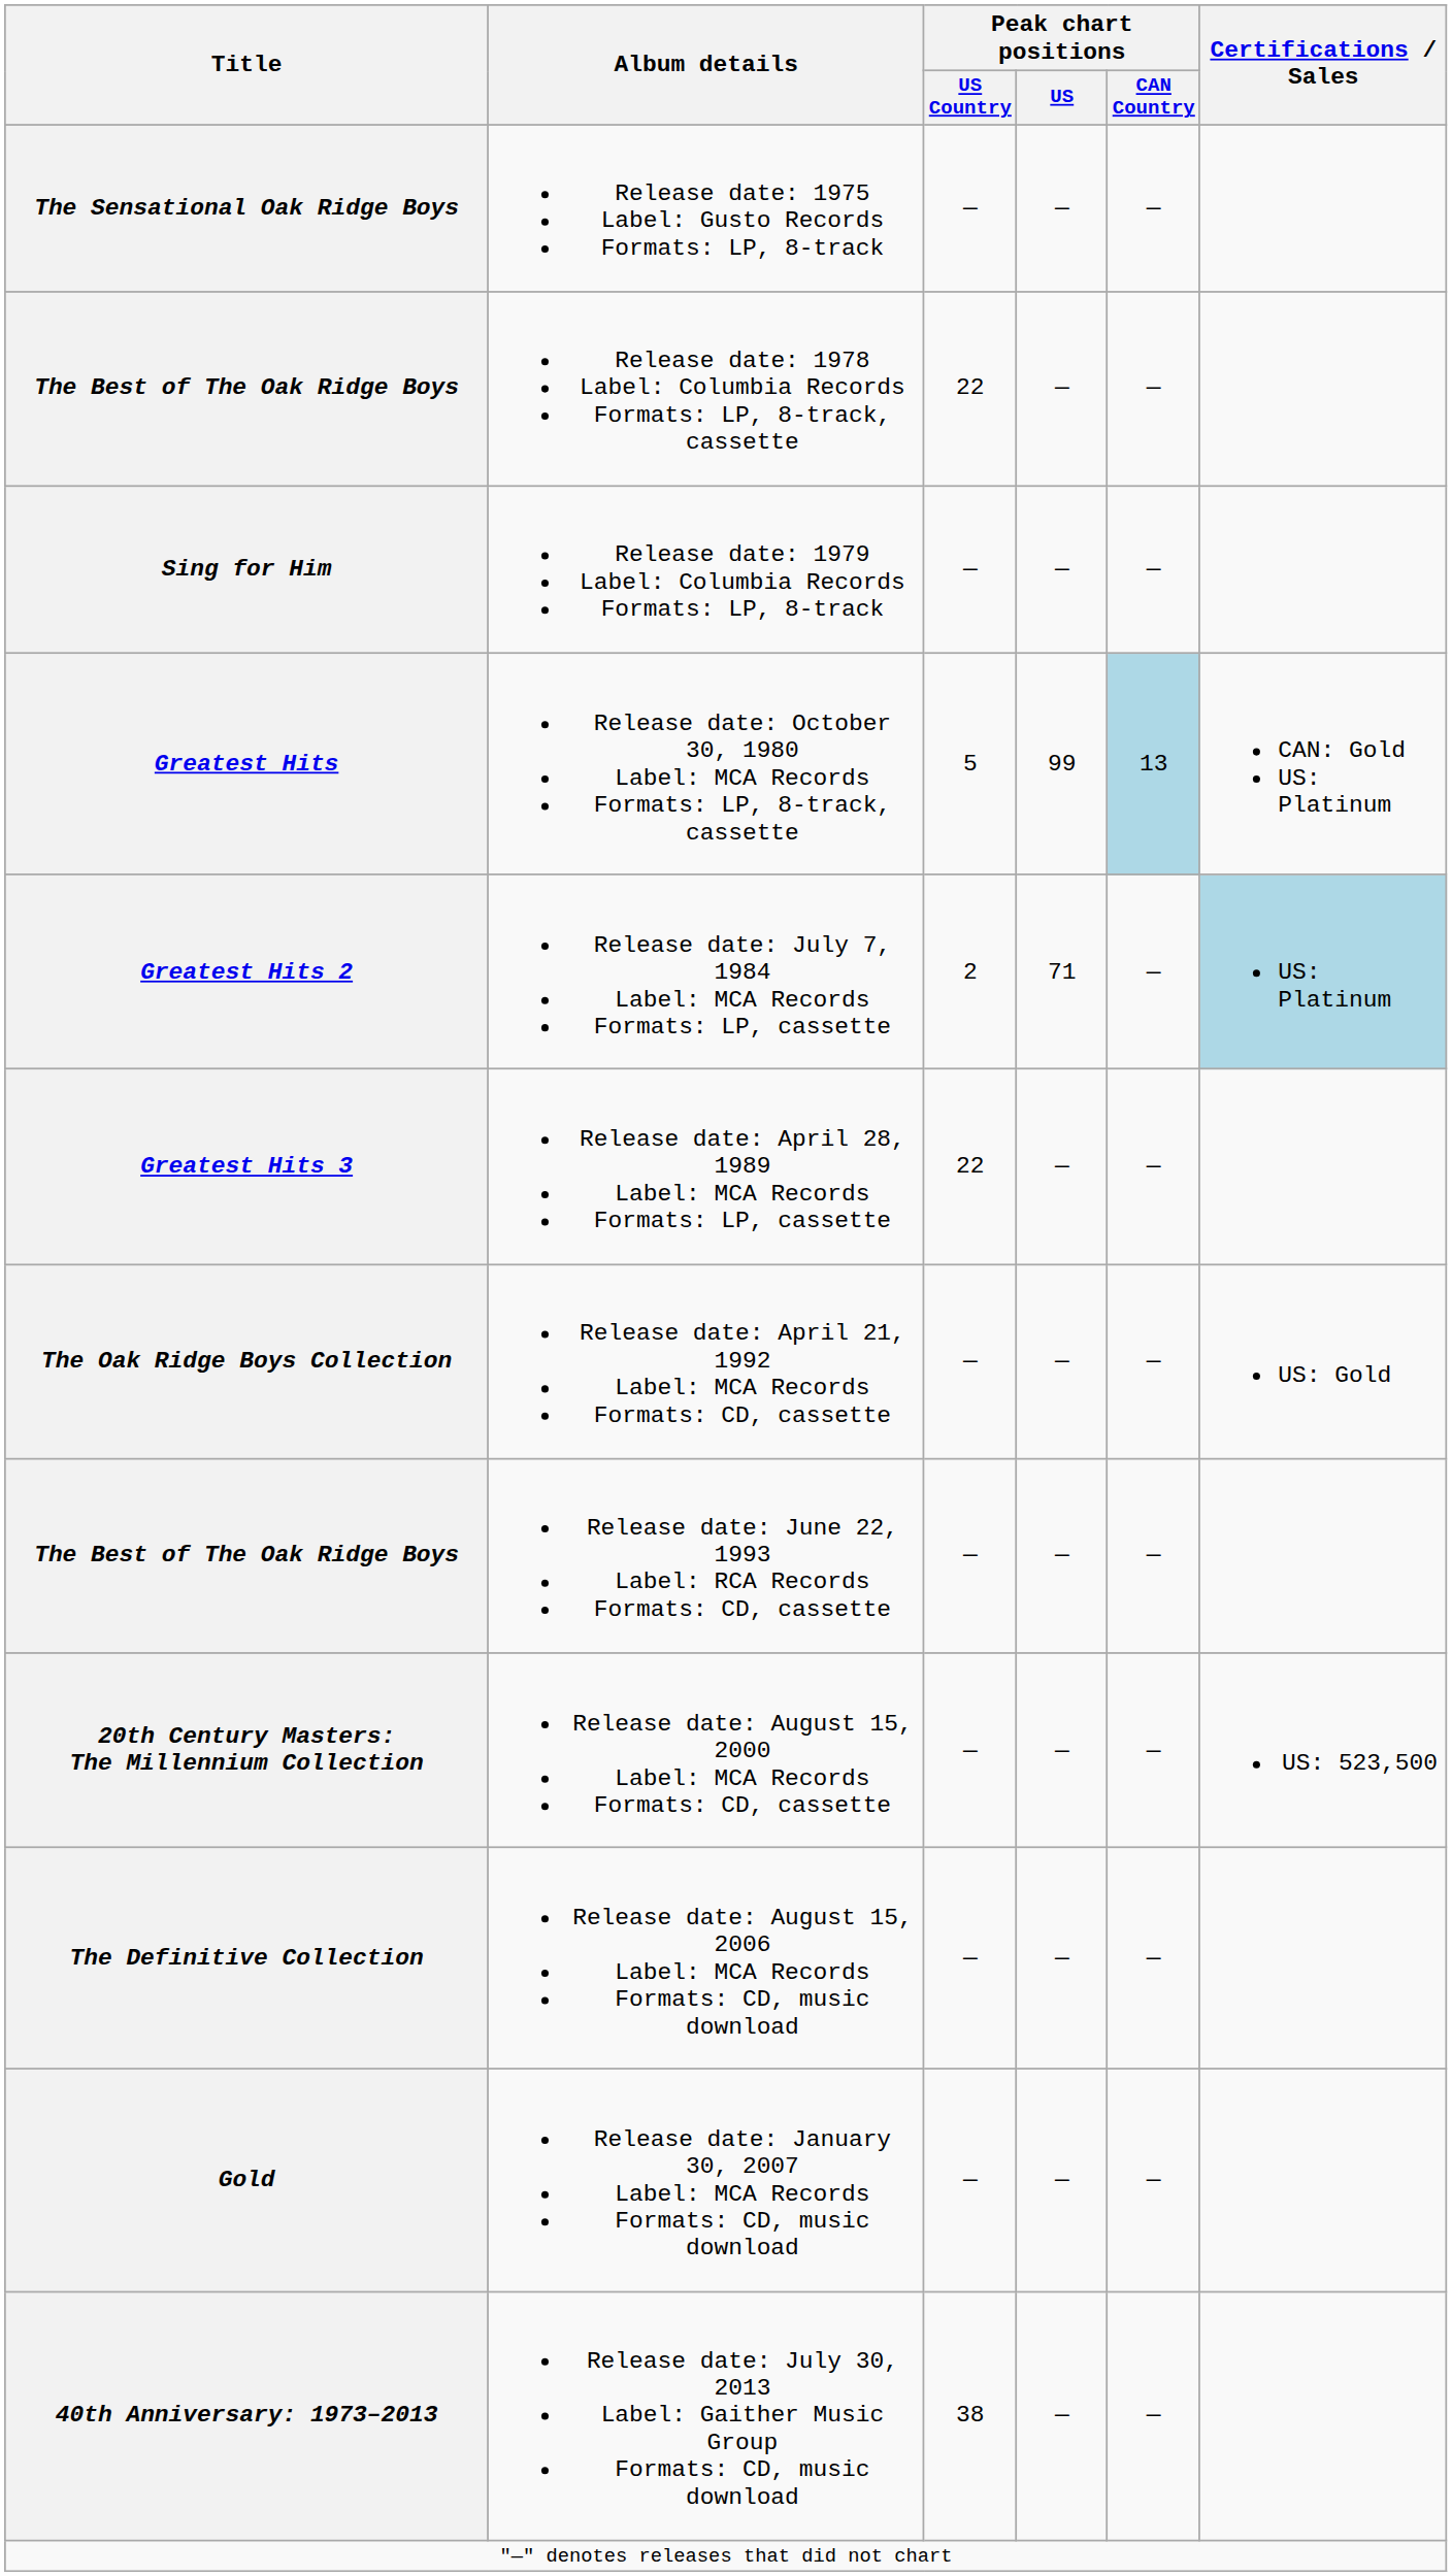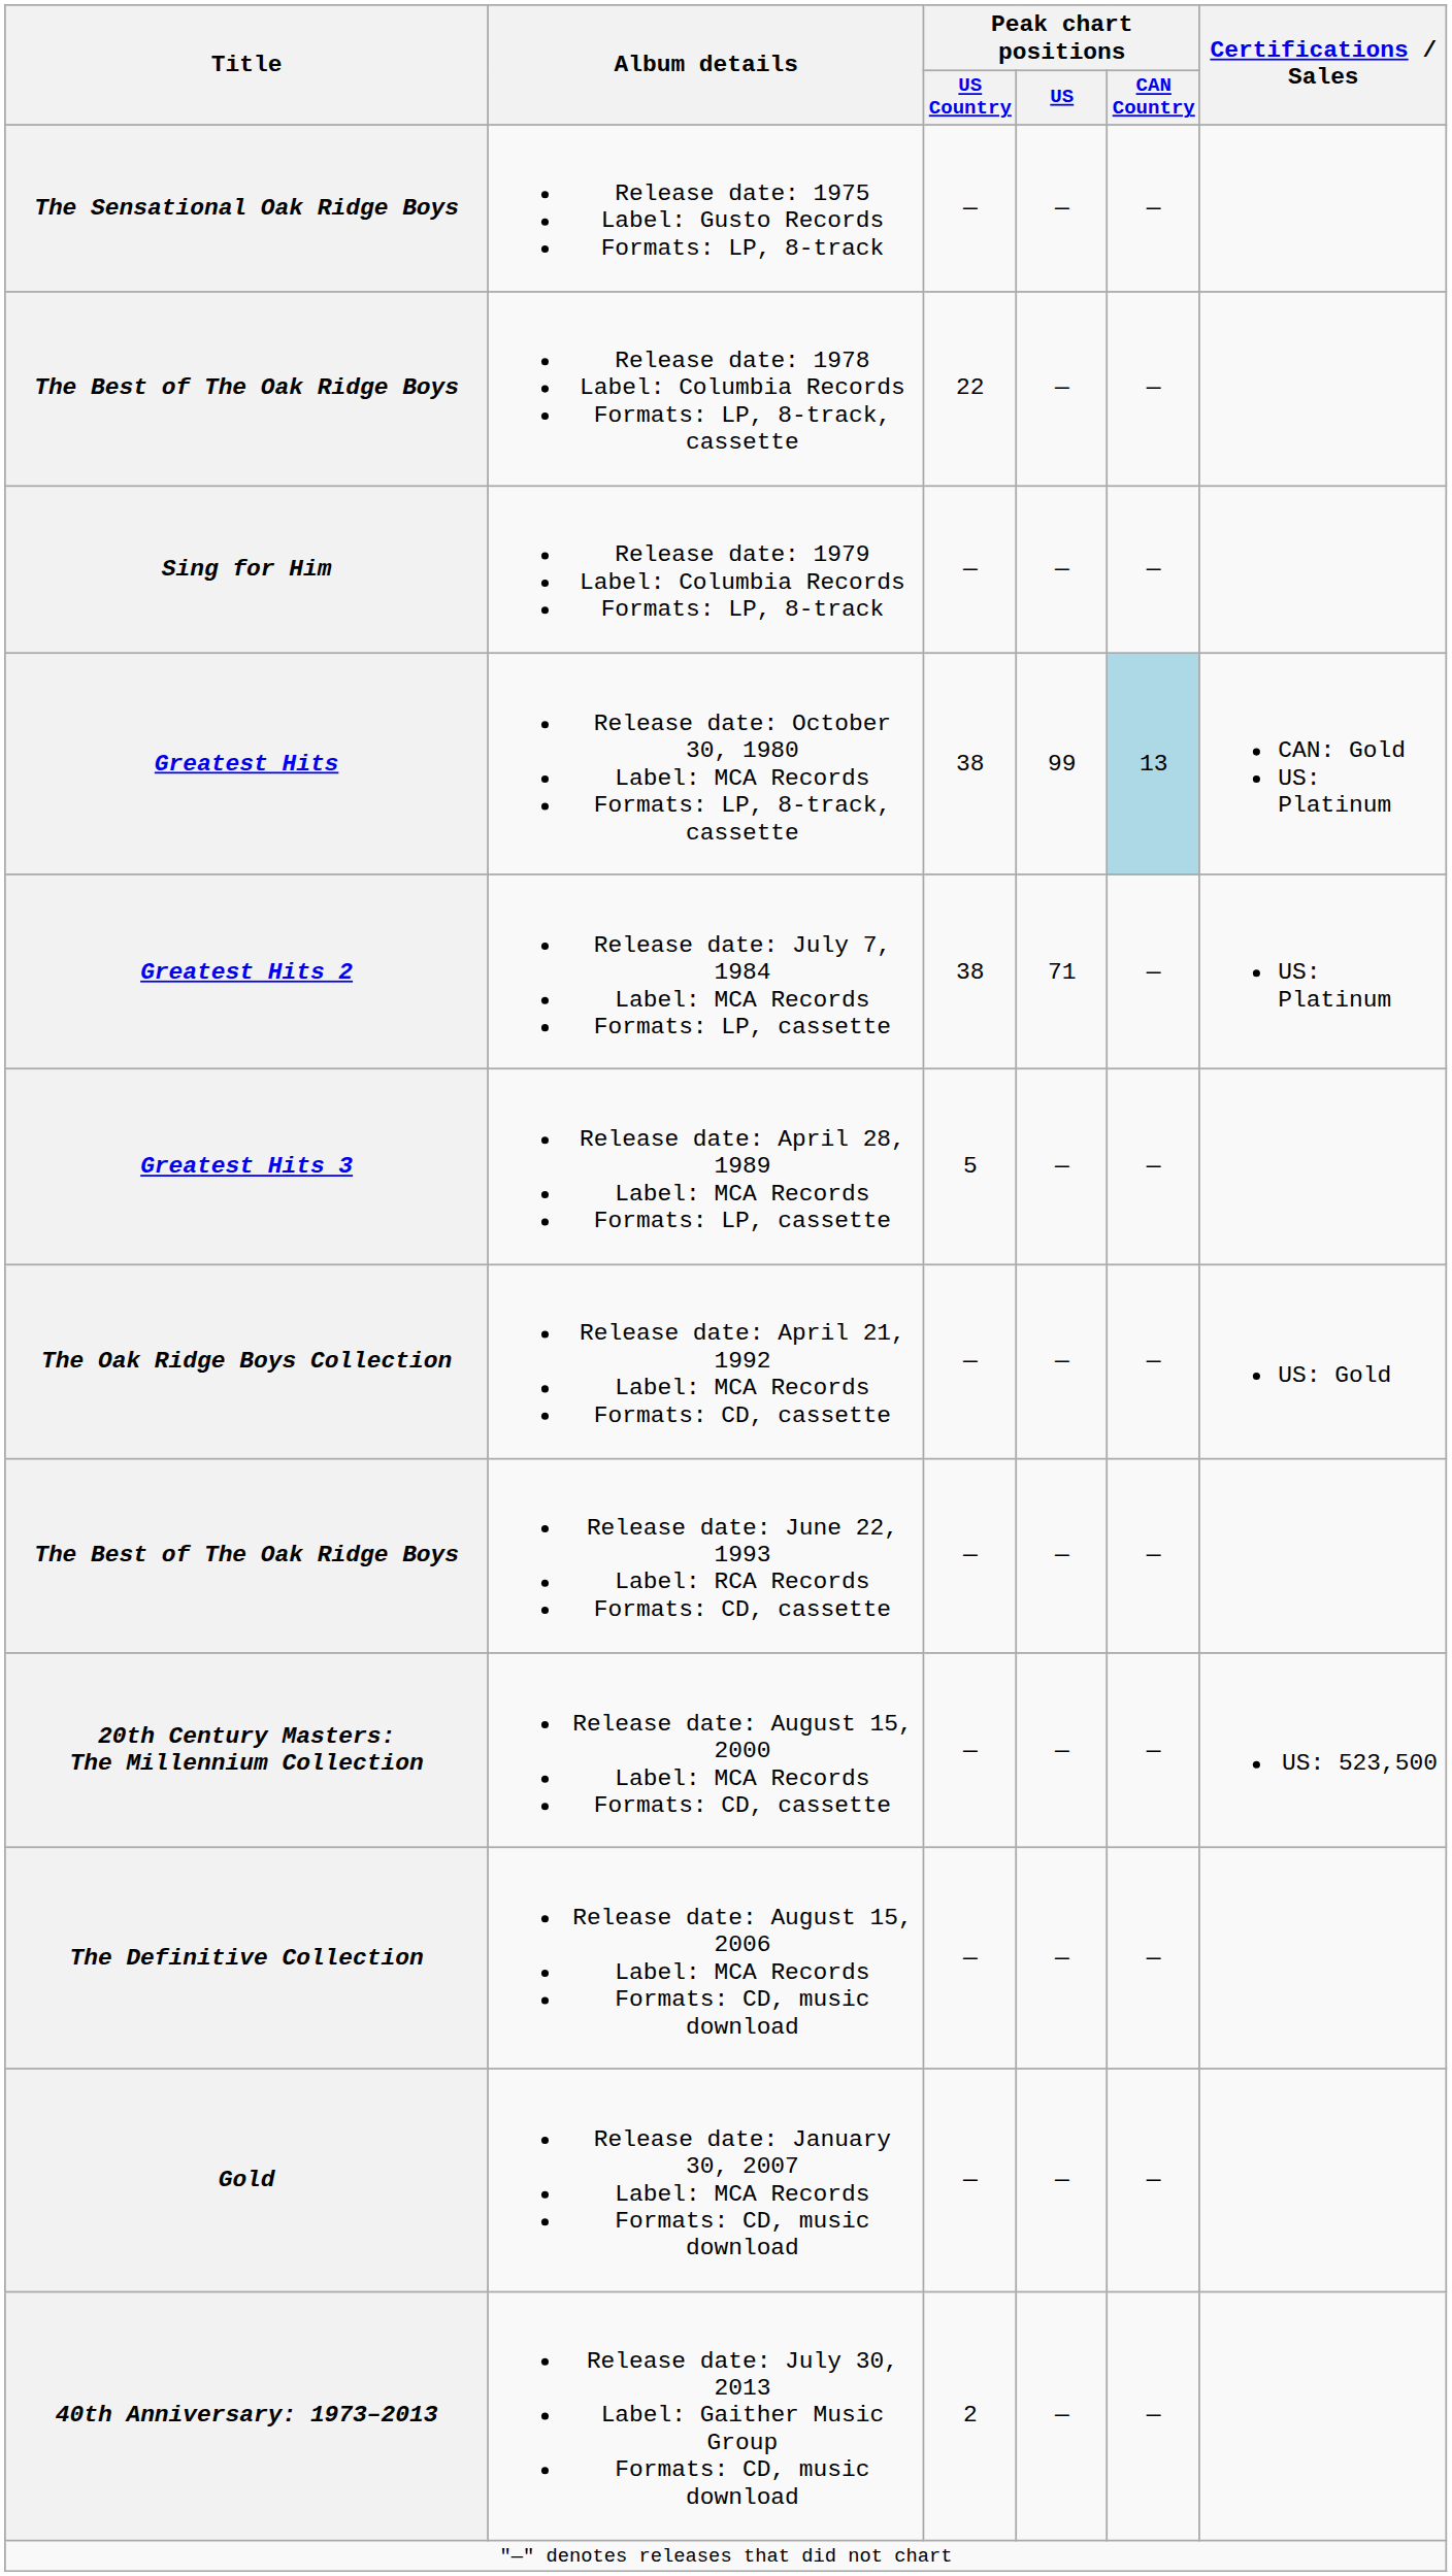 <table class="wikitable plainrowheaders" style="text-align:center;">
 <tr>
 <th rowspan="2" style="width:20em;">Title</th>
 <th rowspan="2" style="width:18em;">Album details</th>
 <th colspan="3">Peak chart positions</th>
 <th rowspan="2" style="width:10em;"><a href='#'>Certifications</a> /<br>Sales</th>
 </tr>
 <tr style="font-size:smaller;">
 <th width="45"><a href='#'>US Country</a><br></th>
 <th width="45"><a href='#'>US</a><br></th>
 <th width="45"><a href='#'>CAN Country</a><br></th>
 </tr>
 <tr>
 <th scope="row"><em>The Sensational Oak Ridge Boys</em></th>
 <td><br><ul><li>Release date: 1975</li><li>Label: Gusto Records</li><li>Formats: LP, 8-track</li></ul></td>
 <td>—</td>
 <td>—</td>
 <td>—</td>
 <td></td>
 </tr>
 <tr>
 <th scope="row"><em>The Best of The Oak Ridge Boys</em></th>
 <td><br><ul><li>Release date: 1978</li><li>Label: Columbia Records</li><li>Formats: LP, 8-track, cassette</li></ul></td>
 <td>22</td>
 <td>—</td>
 <td>—</td>
 <td></td>
 </tr>
 <tr>
 <th scope="row"><em>Sing for Him</em></th>
 <td><br><ul><li>Release date: 1979</li><li>Label: Columbia Records</li><li>Formats: LP, 8-track</li></ul></td>
 <td>—</td>
 <td>—</td>
 <td>—</td>
 <td></td>
 </tr>
 <tr>
 <th scope="row"><em><a href='#'>Greatest Hits</a></em></th>
 <td><br><ul><li>Release date: October 30, 1980</li><li>Label: MCA Records</li><li>Formats: LP, 8-track, cassette</li></ul></td>
-<td>5</td>
+<td>38</td>
 <td>99</td>
 <td style="background: lightblue;">13</td>
 <td align="left"><br><ul><li>CAN: Gold</li><li>US: Platinum</li></ul></td>
 </tr>
 <tr>
 <th scope="row"><em><a href='#'>Greatest Hits 2</a></em></th>
 <td><br><ul><li>Release date: July 7, 1984</li><li>Label: MCA Records</li><li>Formats: LP, cassette</li></ul></td>
-<td>2</td>
+<td>38</td>
 <td>71</td>
 <td>—</td>
-<td align="left" style="background: lightblue;"><br><ul><li>US: Platinum</li></ul></td>
+<td align="left"><br><ul><li>US: Platinum</li></ul></td>
 </tr>
 <tr>
 <th scope="row"><em><a href='#'>Greatest Hits 3</a></em></th>
 <td><br><ul><li>Release date: April 28, 1989</li><li>Label: MCA Records</li><li>Formats: LP, cassette</li></ul></td>
-<td>22</td>
+<td>5</td>
 <td>—</td>
 <td>—</td>
 <td></td>
 </tr>
 <tr>
 <th scope="row"><em>The Oak Ridge Boys Collection</em></th>
 <td><br><ul><li>Release date: April 21, 1992</li><li>Label: MCA Records</li><li>Formats: CD, cassette</li></ul></td>
 <td>—</td>
 <td>—</td>
 <td>—</td>
 <td align="left"><br><ul><li>US: Gold</li></ul></td>
 </tr>
 <tr>
 <th scope="row"><em>The Best of The Oak Ridge Boys</em></th>
 <td><br><ul><li>Release date: June 22, 1993</li><li>Label: RCA Records</li><li>Formats: CD, cassette</li></ul></td>
 <td>—</td>
 <td>—</td>
 <td>—</td>
 <td></td>
 </tr>
 <tr>
 <th scope="row"><em>20th Century Masters:<br>The Millennium Collection</em></th>
 <td><br><ul><li>Release date: August 15, 2000</li><li>Label: MCA Records</li><li>Formats: CD, cassette</li></ul></td>
 <td>—</td>
 <td>—</td>
 <td>—</td>
 <td><br><ul><li>US: 523,500</li></ul></td>
 </tr>
 <tr>
 <th scope="row"><em>The Definitive Collection</em></th>
 <td><br><ul><li>Release date: August 15, 2006</li><li>Label: MCA Records</li><li>Formats: CD, music download</li></ul></td>
 <td>—</td>
 <td>—</td>
 <td>—</td>
 <td></td>
 </tr>
 <tr>
 <th scope="row"><em>Gold</em></th>
 <td><br><ul><li>Release date: January 30, 2007</li><li>Label: MCA Records</li><li>Formats: CD, music download</li></ul></td>
 <td>—</td>
 <td>—</td>
 <td>—</td>
 <td></td>
 </tr>
 <tr>
 <th scope="row"><em>40th Anniversary: 1973–2013</em></th>
 <td><br><ul><li>Release date: July 30, 2013</li><li>Label: Gaither Music Group</li><li>Formats: CD, music download</li></ul></td>
-<td>38</td>
+<td>2</td>
 <td>—</td>
 <td>—</td>
 <td></td>
 </tr>
 <tr>
 <td colspan="10" style="font-size:8pt">"—" denotes releases that did not chart</td>
 </tr>
 <tr>
 </tr>
 </table>
